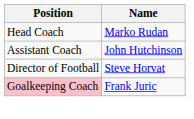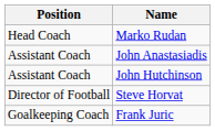 <table class="wikitable">
 <tr>
 <th>Position</th>
 <th>Name</th>
 </tr>
 <tr>
 <td>Head Coach</td>
 <td> <a href='#'>Marko Rudan</a></td>
 </tr>
 <tr>
 <td>Assistant Coach</td>
+<td> <a href='#'>John Anastasiadis</a></td>
+</tr>
+<tr>
+<td>Assistant Coach</td>
 <td> <a href='#'>John Hutchinson</a></td>
 </tr>
 <tr>
 <td>Director of Football</td>
 <td> <a href='#'>Steve Horvat</a></td>
 </tr>
 <tr>
-<td style="background: pink;">Goalkeeping Coach</td>
+<td>Goalkeeping Coach</td>
 <td> <a href='#'>Frank Juric</a></td>
 </tr>
 </table>
